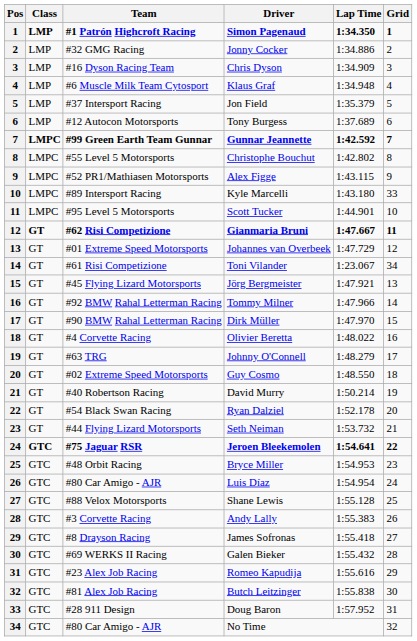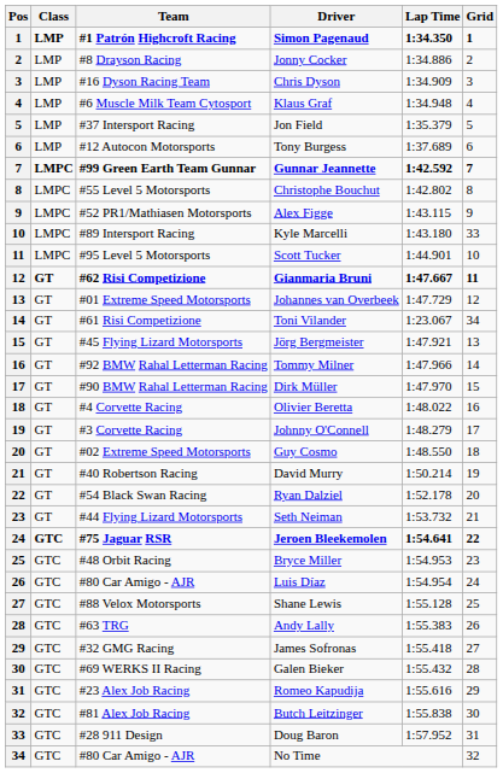 <table class="wikitable" style="font-size: 90%;">
 <tr>
 <th>Pos</th>
 <th>Class</th>
 <th>Team</th>
 <th>Driver</th>
 <th>Lap Time</th>
 <th>Grid</th>
 </tr>
 <tr style="font-weight:bold">
 <th>1</th>
 <td>LMP</td>
 <td>#1 <a href='#'>Patrón</a> <a href='#'>Highcroft Racing</a></td>
 <td><a href='#'>Simon Pagenaud</a></td>
 <td>1:34.350</td>
 <td>1</td>
 </tr>
 <tr>
 <th>2</th>
 <td>LMP</td>
-<td>#32 GMG Racing</td>
+<td>#8 <a href='#'>Drayson Racing</a></td>
 <td><a href='#'>Jonny Cocker</a></td>
 <td>1:34.886</td>
 <td>2</td>
 </tr>
 <tr>
 <th>3</th>
 <td>LMP</td>
 <td>#16 <a href='#'>Dyson Racing Team</a></td>
 <td><a href='#'>Chris Dyson</a></td>
 <td>1:34.909</td>
 <td>3</td>
 </tr>
 <tr>
 <th>4</th>
 <td>LMP</td>
 <td>#6 <a href='#'>Muscle Milk Team Cytosport</a></td>
 <td><a href='#'>Klaus Graf</a></td>
 <td>1:34.948</td>
 <td>4</td>
 </tr>
 <tr>
 <th>5</th>
 <td>LMP</td>
 <td>#37 Intersport Racing</td>
 <td>Jon Field</td>
 <td>1:35.379</td>
 <td>5</td>
 </tr>
 <tr>
 <th>6</th>
 <td>LMP</td>
 <td>#12 Autocon Motorsports</td>
 <td>Tony Burgess</td>
 <td>1:37.689</td>
 <td>6</td>
 </tr>
 <tr style="font-weight:bold">
 <th>7</th>
 <td>LMPC</td>
 <td>#99 Green Earth Team Gunnar</td>
 <td><a href='#'>Gunnar Jeannette</a></td>
 <td>1:42.592</td>
 <td>7</td>
 </tr>
 <tr>
 <th>8</th>
 <td>LMPC</td>
 <td>#55 Level 5 Motorsports</td>
 <td><a href='#'>Christophe Bouchut</a></td>
 <td>1:42.802</td>
 <td>8</td>
 </tr>
 <tr>
 <th>9</th>
 <td>LMPC</td>
 <td>#52 PR1/Mathiasen Motorsports</td>
 <td><a href='#'>Alex Figge</a></td>
 <td>1:43.115</td>
 <td>9</td>
 </tr>
 <tr>
 <th>10</th>
 <td>LMPC</td>
 <td>#89 Intersport Racing</td>
 <td>Kyle Marcelli</td>
 <td>1:43.180</td>
 <td>33</td>
 </tr>
 <tr>
 <th>11</th>
 <td>LMPC</td>
 <td>#95 Level 5 Motorsports</td>
 <td><a href='#'>Scott Tucker</a></td>
 <td>1:44.901</td>
 <td>10</td>
 </tr>
 <tr style="font-weight:bold">
 <th>12</th>
 <td>GT</td>
 <td>#62 <a href='#'>Risi Competizione</a></td>
 <td><a href='#'>Gianmaria Bruni</a></td>
 <td>1:47.667</td>
 <td>11</td>
 </tr>
 <tr>
 <th>13</th>
 <td>GT</td>
 <td>#01 <a href='#'>Extreme Speed Motorsports</a></td>
 <td><a href='#'>Johannes van Overbeek</a></td>
 <td>1:47.729</td>
 <td>12</td>
 </tr>
 <tr>
 <th>14</th>
 <td>GT</td>
 <td>#61 <a href='#'>Risi Competizione</a></td>
 <td><a href='#'>Toni Vilander</a></td>
 <td>1:23.067</td>
 <td>34</td>
 </tr>
 <tr>
 <th>15</th>
 <td>GT</td>
 <td>#45 <a href='#'>Flying Lizard Motorsports</a></td>
 <td><a href='#'>Jörg Bergmeister</a></td>
 <td>1:47.921</td>
 <td>13</td>
 </tr>
 <tr>
 <th>16</th>
 <td>GT</td>
 <td>#92 <a href='#'>BMW</a> <a href='#'>Rahal Letterman Racing</a></td>
 <td><a href='#'>Tommy Milner</a></td>
 <td>1:47.966</td>
 <td>14</td>
 </tr>
 <tr>
 <th>17</th>
 <td>GT</td>
 <td>#90 <a href='#'>BMW</a> <a href='#'>Rahal Letterman Racing</a></td>
 <td><a href='#'>Dirk Müller</a></td>
 <td>1:47.970</td>
 <td>15</td>
 </tr>
 <tr>
 <th>18</th>
 <td>GT</td>
 <td>#4 <a href='#'>Corvette Racing</a></td>
 <td><a href='#'>Olivier Beretta</a></td>
 <td>1:48.022</td>
 <td>16</td>
 </tr>
 <tr>
 <th>19</th>
 <td>GT</td>
-<td>#63 <a href='#'>TRG</a></td>
+<td>#3 <a href='#'>Corvette Racing</a></td>
 <td><a href='#'>Johnny O'Connell</a></td>
 <td>1:48.279</td>
 <td>17</td>
 </tr>
 <tr>
 <th>20</th>
 <td>GT</td>
 <td>#02 <a href='#'>Extreme Speed Motorsports</a></td>
 <td><a href='#'>Guy Cosmo</a></td>
 <td>1:48.550</td>
 <td>18</td>
 </tr>
 <tr>
 <th>21</th>
 <td>GT</td>
 <td>#40 Robertson Racing</td>
 <td>David Murry</td>
 <td>1:50.214</td>
 <td>19</td>
 </tr>
 <tr>
 <th>22</th>
 <td>GT</td>
 <td>#54 Black Swan Racing</td>
 <td><a href='#'>Ryan Dalziel</a></td>
 <td>1:52.178</td>
 <td>20</td>
 </tr>
 <tr>
 <th>23</th>
 <td>GT</td>
 <td>#44 <a href='#'>Flying Lizard Motorsports</a></td>
 <td><a href='#'>Seth Neiman</a></td>
 <td>1:53.732</td>
 <td>21</td>
 </tr>
 <tr style="font-weight:bold">
 <th>24</th>
 <td>GTC</td>
 <td>#75 <a href='#'>Jaguar</a> <a href='#'>RSR</a></td>
 <td><a href='#'>Jeroen Bleekemolen</a></td>
 <td>1:54.641</td>
 <td>22</td>
 </tr>
 <tr>
 <th>25</th>
 <td>GTC</td>
 <td>#48 Orbit Racing</td>
 <td><a href='#'>Bryce Miller</a></td>
 <td>1:54.953</td>
 <td>23</td>
 </tr>
 <tr>
 <th>26</th>
 <td>GTC</td>
 <td>#80 Car Amigo - <a href='#'>AJR</a></td>
 <td><a href='#'>Luis Díaz</a></td>
 <td>1:54.954</td>
 <td>24</td>
 </tr>
 <tr>
 <th>27</th>
 <td>GTC</td>
 <td>#88 Velox Motorsports</td>
 <td>Shane Lewis</td>
 <td>1:55.128</td>
 <td>25</td>
 </tr>
 <tr>
 <th>28</th>
 <td>GTC</td>
-<td>#3 <a href='#'>Corvette Racing</a></td>
+<td>#63 <a href='#'>TRG</a></td>
 <td><a href='#'>Andy Lally</a></td>
 <td>1:55.383</td>
 <td>26</td>
 </tr>
 <tr>
 <th>29</th>
 <td>GTC</td>
-<td>#8 <a href='#'>Drayson Racing</a></td>
+<td>#32 GMG Racing</td>
 <td>James Sofronas</td>
 <td>1:55.418</td>
 <td>27</td>
 </tr>
 <tr>
 <th>30</th>
 <td>GTC</td>
 <td>#69 WERKS II Racing</td>
 <td>Galen Bieker</td>
 <td>1:55.432</td>
 <td>28</td>
 </tr>
 <tr>
 <th>31</th>
 <td>GTC</td>
 <td>#23 <a href='#'>Alex Job Racing</a></td>
 <td><a href='#'>Romeo Kapudija</a></td>
 <td>1:55.616</td>
 <td>29</td>
 </tr>
 <tr>
 <th>32</th>
 <td>GTC</td>
 <td>#81 <a href='#'>Alex Job Racing</a></td>
 <td><a href='#'>Butch Leitzinger</a></td>
 <td>1:55.838</td>
 <td>30</td>
 </tr>
 <tr>
 <th>33</th>
 <td>GTC</td>
 <td>#28 911 Design</td>
 <td>Doug Baron</td>
 <td>1:57.952</td>
 <td>31</td>
 </tr>
 <tr>
 <th>34</th>
 <td>GTC</td>
 <td>#80 Car Amigo - <a href='#'>AJR</a></td>
 <td colspan="2">No Time</td>
 <td>32</td>
 </tr>
 </table>
